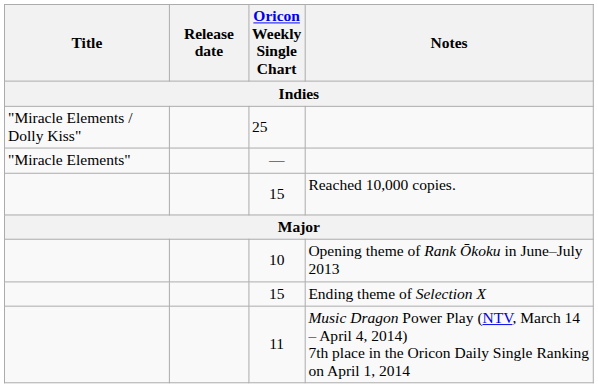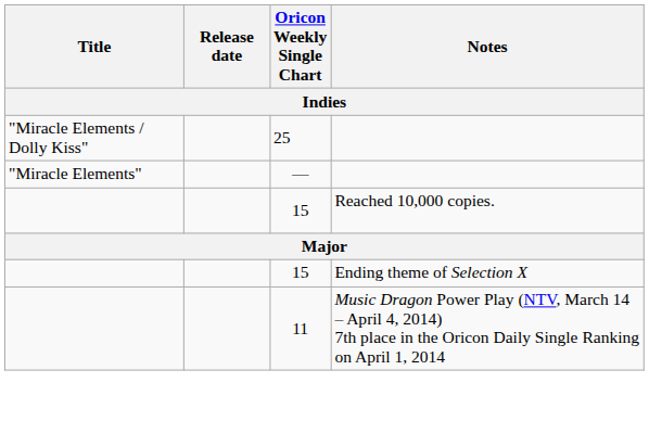 <table class="wikitable">
 <tr>
 <th>Title</th>
 <th>Release date</th>
 <th><a href='#'>Oricon</a><br>Weekly<br>Single<br>Chart<br></th>
 <th>Notes</th>
 </tr>
 <tr>
 <th colspan="4">Indies</th>
 </tr>
 <tr>
 <td>"Miracle Elements / Dolly Kiss"</td>
 <td></td>
 <td>25</td>
 <td></td>
 </tr>
 <tr>
 <td>"Miracle Elements"</td>
 <td></td>
 <td align="center">—</td>
 <td></td>
 </tr>
 <tr>
 <td></td>
 <td></td>
 <td align="center">15</td>
 <td>Reached 10,000 copies.<br><br></td>
 </tr>
 <tr>
 <th colspan="4">Major</th>
 </tr>
 <tr>
 <td></td>
 <td></td>
-<td align="center">10</td>
-<td>Opening theme of <em>Rank Ōkoku</em> in June–July 2013<br></td>
-</tr>
-<tr>
-<td></td>
-<td></td>
 <td align="center">15</td>
 <td>Ending theme of <em>Selection X</em><br></td>
 </tr>
 <tr>
 <td></td>
 <td></td>
 <td align="center">11</td>
 <td><em>Music Dragon</em> Power Play (<a href='#'>NTV</a>, March 14 – April 4, 2014)<br>7th place in the Oricon Daily Single Ranking on April 1, 2014<br></td>
 </tr>
 </table>
